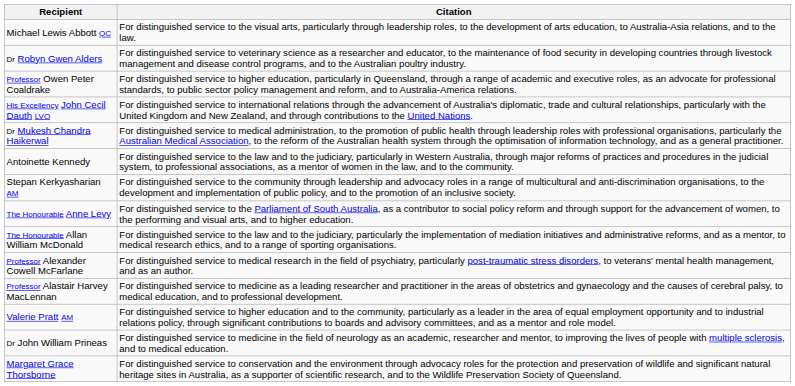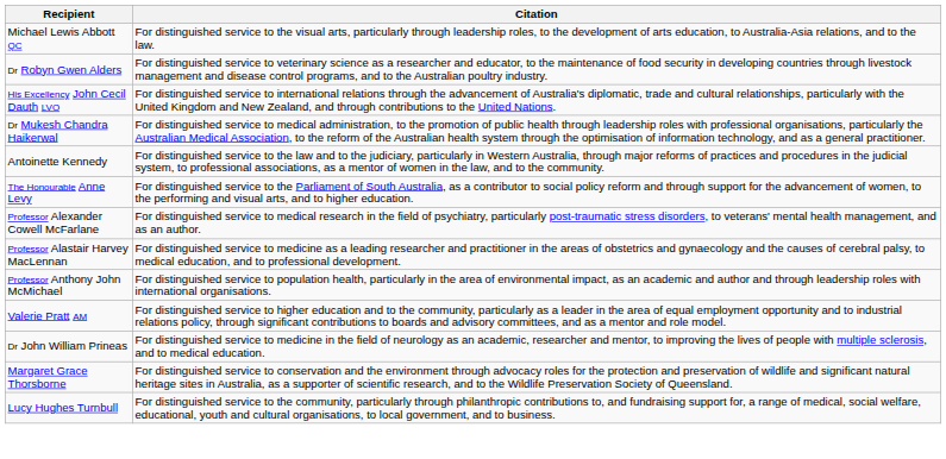 <table class="wikitable" style="font-size:95%;">
 <tr>
 <th>Recipient</th>
 <th>Citation</th>
 </tr>
 <tr>
 <td>Michael Lewis Abbott <small><a href='#'>QC</a></small></td>
 <td>For distinguished service to the visual arts, particularly through leadership roles, to the development of arts education, to Australia-Asia relations, and to the law.</td>
 </tr>
 <tr>
 <td><small>Dr</small> <a href='#'>Robyn Gwen Alders</a></td>
 <td>For distinguished service to veterinary science as a researcher and educator, to the maintenance of food security in developing countries through livestock management and disease control programs, and to the Australian poultry industry.</td>
 </tr>
 <tr>
-<td><small><a href='#'>Professor</a></small> Owen Peter Coaldrake</td>
-<td>For distinguished service to higher education, particularly in Queensland, through a range of academic and executive roles, as an advocate for professional standards, to public sector policy management and reform, and to Australia-America relations.</td>
-</tr>
-<tr>
 <td><small><a href='#'>His Excellency</a></small> <a href='#'>John Cecil Dauth</a> <small><a href='#'>LVO</a></small></td>
 <td>For distinguished service to international relations through the advancement of Australia's diplomatic, trade and cultural relationships, particularly with the United Kingdom and New Zealand, and through contributions to the <a href='#'>United Nations</a>.</td>
 </tr>
 <tr>
 <td><small>Dr</small> <a href='#'>Mukesh Chandra Haikerwal</a></td>
 <td>For distinguished service to medical administration, to the promotion of public health through leadership roles with professional organisations, particularly the <a href='#'>Australian Medical Association</a>, to the reform of the Australian health system through the optimisation of information technology, and as a general practitioner.</td>
 </tr>
 <tr>
 <td>Antoinette Kennedy</td>
 <td>For distinguished service to the law and to the judiciary, particularly in Western Australia, through major reforms of practices and procedures in the judicial system, to professional associations, as a mentor of women in the law, and to the community.</td>
 </tr>
 <tr>
-<td>Stepan Kerkyasharian <small><a href='#'>AM</a></small></td>
-<td>For distinguished service to the community through leadership and advocacy roles in a range of multicultural and anti-discrimination organisations, to the development and implementation of public policy, and to the promotion of an inclusive society.</td>
-</tr>
-<tr>
 <td><small><a href='#'>The Honourable</a></small> <a href='#'>Anne Levy</a></td>
 <td>For distinguished service to the <a href='#'>Parliament of South Australia</a>, as a contributor to social policy reform and through support for the advancement of women, to the performing and visual arts, and to higher education.</td>
-</tr>
-<tr>
-<td><small><a href='#'>The Honourable</a></small> Allan William McDonald</td>
-<td>For distinguished service to the law and to the judiciary, particularly the implementation of mediation initiatives and administrative reforms, and as a mentor, to medical research ethics, and to a range of sporting organisations.</td>
 </tr>
 <tr>
 <td><small><a href='#'>Professor</a></small> Alexander Cowell McFarlane</td>
 <td>For distinguished service to medical research in the field of psychiatry, particularly <a href='#'>post-traumatic stress disorders</a>, to veterans' mental health management, and as an author.</td>
 </tr>
 <tr>
 <td><small><a href='#'>Professor</a></small> Alastair Harvey MacLennan</td>
 <td>For distinguished service to medicine as a leading researcher and practitioner in the areas of obstetrics and gynaecology and the causes of cerebral palsy, to medical education, and to professional development.</td>
+</tr>
+<tr>
+<td><small><a href='#'>Professor</a></small> Anthony John McMichael</td>
+<td>For distinguished service to population health, particularly in the area of environmental impact, as an academic and author and through leadership roles with international organisations.</td>
 </tr>
 <tr>
 <td><a href='#'>Valerie Pratt</a> <small><a href='#'>AM</a></small></td>
 <td>For distinguished service to higher education and to the community, particularly as a leader in the area of equal employment opportunity and to industrial relations policy, through significant contributions to boards and advisory committees, and as a mentor and role model.</td>
 </tr>
 <tr>
 <td><small>Dr</small> John William Prineas</td>
 <td>For distinguished service to medicine in the field of neurology as an academic, researcher and mentor, to improving the lives of people with <a href='#'>multiple sclerosis</a>, and to medical education.</td>
 </tr>
 <tr>
 <td><a href='#'>Margaret Grace Thorsborne</a></td>
 <td>For distinguished service to conservation and the environment through advocacy roles for the protection and preservation of wildlife and significant natural heritage sites in Australia, as a supporter of scientific research, and to the Wildlife Preservation Society of Queensland.</td>
 </tr>
+<tr>
+<td><a href='#'>Lucy Hughes Turnbull</a></td>
+<td>For distinguished service to the community, particularly through philanthropic contributions to, and fundraising support for, a range of medical, social welfare, educational, youth and cultural organisations, to local government, and to business.</td>
+</tr>
 </table>
